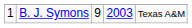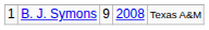 <table class="wikitable">
 <tr>
 </tr>
 <tr>
 <td>1</td>
 <td><a href='#'>B. J. Symons</a></td>
 <td><abbr>9</abbr></td>
-<td><a href='#'>2003</a></td>
+<td><a href='#'>2008</a></td>
 <td style="font-size:80%;">Texas A&M</td>
 </tr>
 </table>
